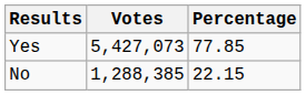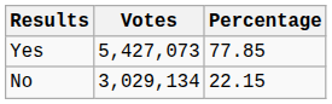 <table class="wikitable">
 <tr>
 <th>Results</th>
 <th>Votes</th>
 <th>Percentage</th>
 </tr>
 <tr>
 <td>Yes</td>
 <td>5,427,073</td>
 <td>77.85</td>
 </tr>
 <tr>
 <td>No</td>
-<td>1,288,385</td>
+<td>3,029,134</td>
 <td>22.15</td>
 </tr>
 </table>
